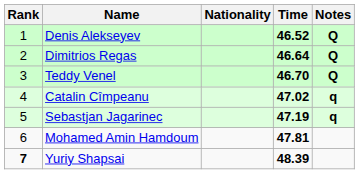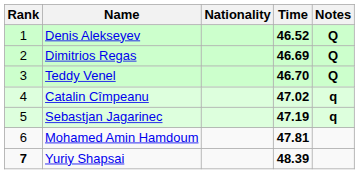 <table class="wikitable sortable" style="text-align:center">
 <tr>
 <th>Rank</th>
 <th>Name</th>
 <th>Nationality</th>
 <th>Time</th>
 <th>Notes</th>
 </tr>
 <tr bgcolor=ccffcc>
 <td>1</td>
 <td align=left><a href='#'>Denis Alekseyev</a></td>
 <td align=left></td>
 <td><strong>46.52</strong></td>
 <td><strong>Q</strong></td>
 </tr>
 <tr bgcolor=ccffcc>
 <td>2</td>
 <td align=left><a href='#'>Dimitrios Regas</a></td>
 <td align=left></td>
-<td><strong>46.64</strong></td>
+<td><strong>46.69</strong></td>
 <td><strong>Q</strong></td>
 </tr>
 <tr bgcolor=ccffcc>
 <td>3</td>
 <td align=left><a href='#'>Teddy Venel</a></td>
 <td align=left></td>
 <td><strong>46.70</strong></td>
 <td><strong>Q</strong></td>
 </tr>
 <tr bgcolor=ddffdd>
 <td>4</td>
 <td align=left><a href='#'>Catalin Cîmpeanu</a></td>
 <td align=left></td>
 <td><strong>47.02</strong></td>
 <td><strong>q</strong></td>
 </tr>
 <tr bgcolor=ddffdd>
 <td>5</td>
 <td align=left><a href='#'>Sebastjan Jagarinec</a></td>
 <td align=left></td>
 <td><strong>47.19</strong></td>
 <td><strong>q</strong></td>
 </tr>
 <tr>
 <td>6</td>
 <td align=left><a href='#'>Mohamed Amin Hamdoum</a></td>
 <td align=left></td>
 <td><strong>47.81</strong></td>
 <td></td>
 </tr>
 <tr>
 <td><strong>7</strong></td>
 <td align=left><a href='#'>Yuriy Shapsai</a></td>
 <td align=left></td>
 <td><strong>48.39</strong></td>
 <td></td>
 </tr>
 </table>
